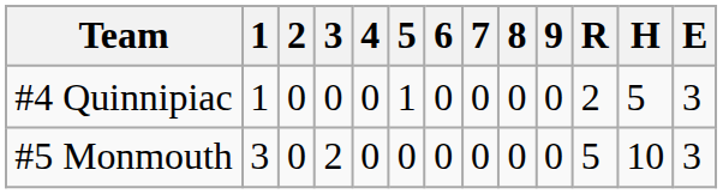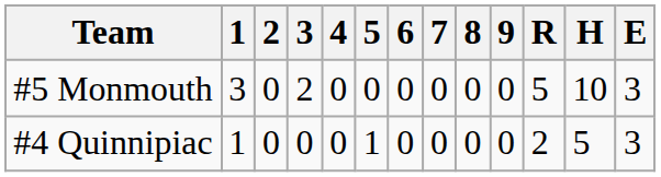 <table class="wikitable">
 <tr>
 <th>Team</th>
 <th>1</th>
 <th>2</th>
 <th>3</th>
 <th>4</th>
 <th>5</th>
 <th>6</th>
 <th>7</th>
 <th>8</th>
 <th>9</th>
 <th>R</th>
 <th>H</th>
 <th>E</th>
 </tr>
 <tr>
+<td>#5 Monmouth</td>
+<td>3</td>
+<td>0</td>
+<td>2</td>
+<td>0</td>
+<td>0</td>
+<td>0</td>
+<td>0</td>
+<td>0</td>
+<td>0</td>
+<td>5</td>
+<td>10</td>
+<td>3</td>
+</tr>
+<tr>
 <td>#4 Quinnipiac</td>
 <td>1</td>
 <td>0</td>
 <td>0</td>
 <td>0</td>
 <td>1</td>
 <td>0</td>
 <td>0</td>
 <td>0</td>
 <td>0</td>
 <td>2</td>
 <td>5</td>
 <td>3</td>
 </tr>
-<tr>
-<td>#5 Monmouth</td>
-<td>3</td>
-<td>0</td>
-<td>2</td>
-<td>0</td>
-<td>0</td>
-<td>0</td>
-<td>0</td>
-<td>0</td>
-<td>0</td>
-<td>5</td>
-<td>10</td>
-<td>3</td>
-</tr>
 </table>
